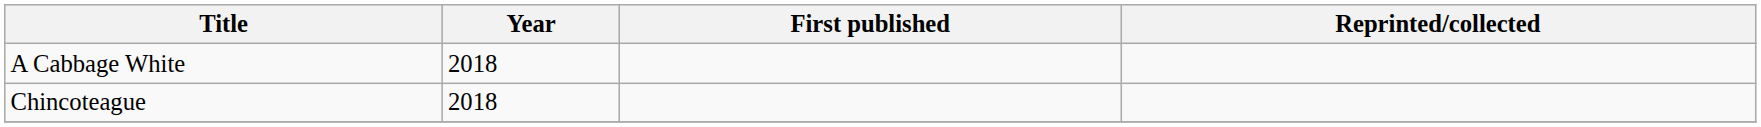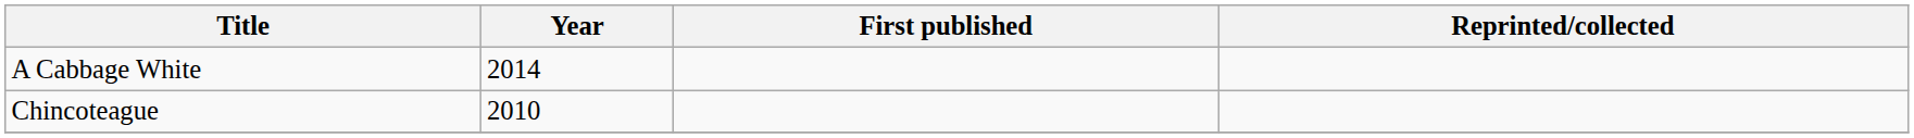 <table class='wikitable sortable' width='90%'>
 <tr>
 <th width=25%>Title</th>
 <th>Year</th>
 <th>First published</th>
 <th>Reprinted/collected</th>
 </tr>
 <tr>
 <td>A Cabbage White</td>
-<td>2018</td>
+<td>2014</td>
 <td></td>
 <td></td>
 </tr>
 <tr>
 <td>Chincoteague</td>
-<td>2018</td>
+<td>2010</td>
 <td></td>
 <td></td>
 </tr>
 <tr>
 </tr>
 </table>
